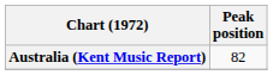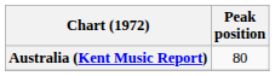 <table class="wikitable sortable plainrowheaders">
 <tr>
 <th style="text-align:center;">Chart (1972)</th>
 <th style="text-align:center;">Peak<br>position</th>
 </tr>
 <tr>
 <th scope="row">Australia (<a href='#'>Kent Music Report</a>)</th>
-<td style="text-align:center;">82</td>
+<td style="text-align:center;">80</td>
 </tr>
 <tr>
 </tr>
 <tr>
 </tr>
 </table>
